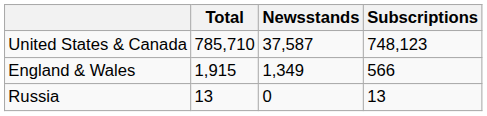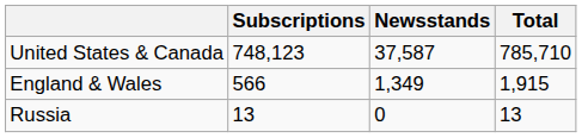 <table class="wikitable">
 <tr>
 <th></th>
+<th>Subscriptions</th>
+<th>Newsstands</th>
 <th>Total</th>
-<th>Newsstands</th>
-<th>Subscriptions</th>
 </tr>
 <tr>
 <td>United States & Canada</td>
+<td>748,123</td>
+<td>37,587</td>
 <td>785,710</td>
-<td>37,587</td>
-<td>748,123</td>
 </tr>
 <tr>
 <td>England & Wales</td>
+<td>566</td>
+<td>1,349</td>
 <td>1,915</td>
-<td>1,349</td>
-<td>566</td>
 </tr>
 <tr>
 <td>Russia</td>
 <td>13</td>
 <td>0</td>
 <td>13</td>
 </tr>
 </table>
